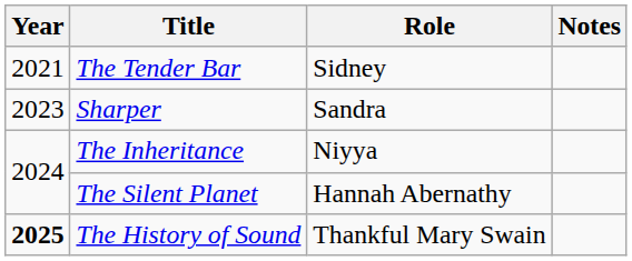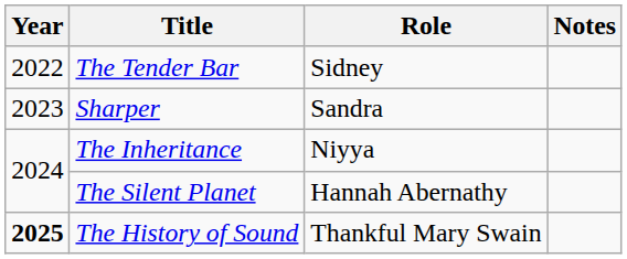 <table class="wikitable sortable">
 <tr>
 <th>Year</th>
 <th>Title</th>
 <th>Role</th>
 <th class="unsortable">Notes</th>
 </tr>
 <tr>
-<td>2021</td>
+<td>2022</td>
 <td><em><a href='#'>The Tender Bar</a></em></td>
 <td>Sidney</td>
 <td></td>
 </tr>
 <tr>
 <td>2023</td>
 <td><em><a href='#'>Sharper</a></em></td>
 <td>Sandra</td>
 <td></td>
 </tr>
 <tr>
 <td rowspan=2>2024</td>
 <td><em><a href='#'>The Inheritance</a></em></td>
 <td>Niyya</td>
 <td></td>
 </tr>
 <tr>
 <td><em><a href='#'>The Silent Planet</a></em></td>
 <td>Hannah Abernathy</td>
 <td></td>
 </tr>
 <tr>
 <td><strong>2025</strong></td>
 <td><em><a href='#'>The History of Sound</a></em></td>
 <td>Thankful Mary Swain</td>
 <td></td>
 </tr>
 </table>
